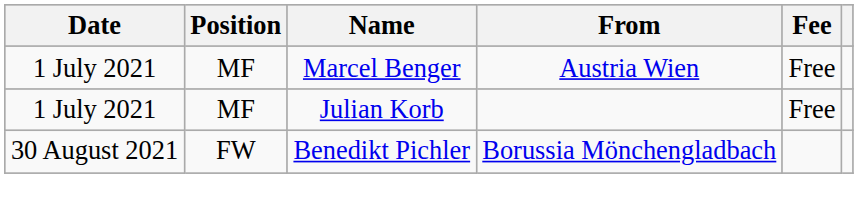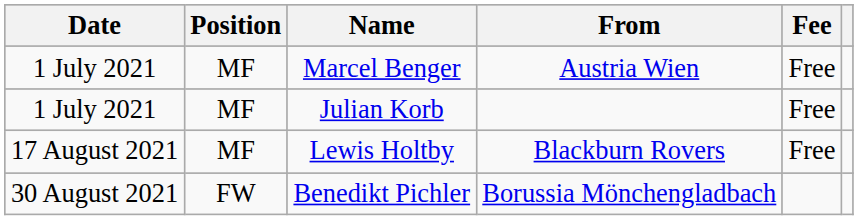 <table class="wikitable" style="text-align:center;">
 <tr>
 <th>Date</th>
 <th>Position</th>
 <th>Name</th>
 <th>From</th>
 <th>Fee</th>
 <th></th>
 </tr>
 <tr>
 <td>1 July 2021</td>
 <td>MF</td>
 <td><a href='#'>Marcel Benger</a></td>
 <td><a href='#'>Austria Wien</a></td>
 <td>Free</td>
 <td></td>
 </tr>
 <tr>
 <td>1 July 2021</td>
 <td>MF</td>
 <td><a href='#'>Julian Korb</a></td>
 <td></td>
 <td>Free</td>
 <td></td>
 </tr>
 <tr>
+<td>17 August 2021</td>
+<td>MF</td>
+<td><a href='#'>Lewis Holtby</a></td>
+<td><a href='#'>Blackburn Rovers</a></td>
+<td>Free</td>
+<td></td>
+</tr>
+<tr>
 <td>30 August 2021</td>
 <td>FW</td>
 <td><a href='#'>Benedikt Pichler</a></td>
 <td><a href='#'>Borussia Mönchengladbach</a></td>
 <td></td>
 <td></td>
 </tr>
 </table>
